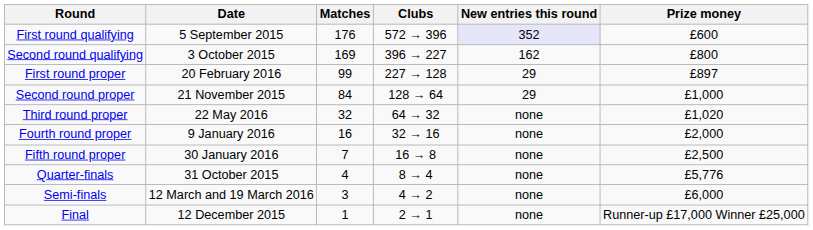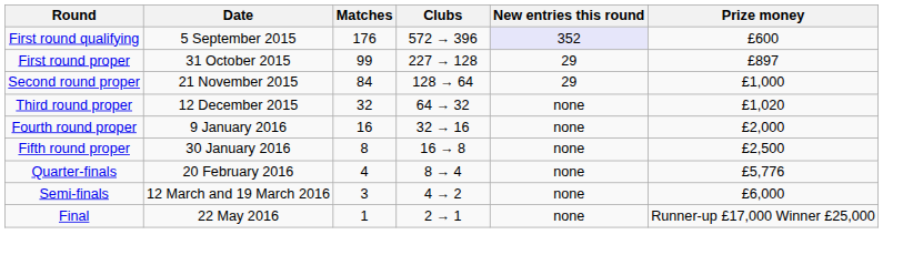 <table class="wikitable">
 <tr>
 <th>Round</th>
 <th>Date</th>
 <th>Matches</th>
 <th width=100>Clubs</th>
 <th>New entries this round</th>
 <th>Prize money</th>
 </tr>
 <tr align=center>
 <td><a href='#'>First round qualifying</a></td>
 <td>5 September 2015</td>
 <td>176</td>
 <td>572 → 396</td>
 <td style="background: lavender;">352</td>
 <td>£600</td>
 </tr>
 <tr align=center>
-<td><a href='#'>Second round qualifying</a></td>
-<td>3 October 2015</td>
-<td>169</td>
-<td>396 → 227</td>
-<td>162</td>
-<td>£800</td>
-</tr>
-<tr align=center>
 <td><a href='#'>First round proper</a></td>
-<td>20 February 2016</td>
+<td>31 October 2015</td>
 <td>99</td>
 <td>227 → 128</td>
 <td>29</td>
 <td>£897</td>
 </tr>
 <tr align=center>
 <td><a href='#'>Second round proper</a></td>
 <td>21 November 2015</td>
 <td>84</td>
 <td>128 → 64</td>
 <td>29</td>
 <td>£1,000</td>
 </tr>
 <tr align=center>
 <td><a href='#'>Third round proper</a></td>
-<td>22 May 2016</td>
+<td>12 December 2015</td>
 <td>32</td>
 <td>64 → 32</td>
 <td>none</td>
 <td>£1,020</td>
 </tr>
 <tr align=center>
 <td><a href='#'>Fourth round proper</a></td>
 <td>9 January 2016</td>
 <td>16</td>
 <td>32 → 16</td>
 <td>none</td>
 <td>£2,000</td>
 </tr>
 <tr align=center>
 <td><a href='#'>Fifth round proper</a></td>
 <td>30 January 2016</td>
-<td>7</td>
+<td>8</td>
 <td>16 → 8</td>
 <td>none</td>
 <td>£2,500</td>
 </tr>
 <tr align=center>
 <td><a href='#'>Quarter-finals</a></td>
-<td>31 October 2015</td>
+<td>20 February 2016</td>
 <td>4</td>
 <td>8 → 4</td>
 <td>none</td>
 <td>£5,776</td>
 </tr>
 <tr align=center>
 <td><a href='#'>Semi-finals</a></td>
 <td>12 March and 19 March 2016</td>
 <td>3</td>
 <td>4 → 2</td>
 <td>none</td>
 <td>£6,000</td>
 </tr>
 <tr align=center>
 <td><a href='#'>Final</a></td>
-<td>12 December 2015</td>
+<td>22 May 2016</td>
 <td>1</td>
 <td>2 → 1</td>
 <td>none</td>
 <td>Runner-up £17,000 Winner £25,000</td>
 </tr>
 </table>
